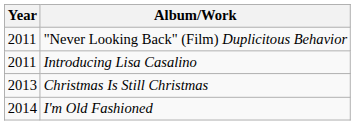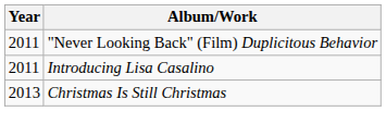 <table class="wikitable">
 <tr>
 <th>Year</th>
 <th>Album/Work</th>
 </tr>
 <tr>
 <td>2011</td>
 <td>"Never Looking Back" (Film) <em>Duplicitous Behavior</em></td>
 </tr>
 <tr>
 <td>2011</td>
 <td><em>Introducing Lisa Casalino</em></td>
 </tr>
 <tr>
 <td>2013</td>
 <td><em>Christmas Is Still Christmas</em></td>
 </tr>
-<tr>
-<td>2014</td>
-<td><em>I'm Old Fashioned</em></td>
-</tr>
 </table>
